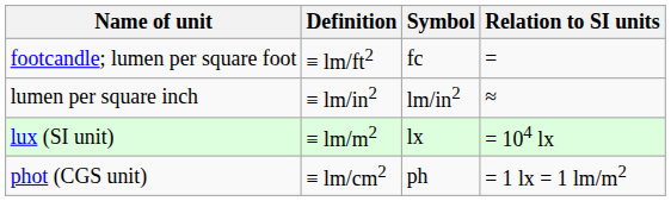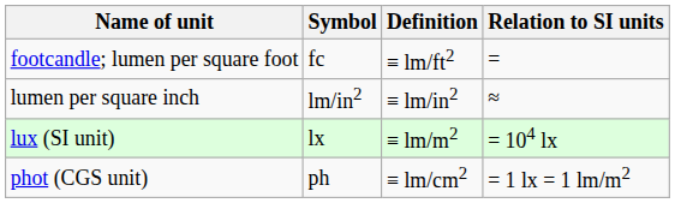 <table class="wikitable">
 <tr>
 <th>Name of unit</th>
+<th>Symbol</th>
 <th>Definition</th>
-<th>Symbol</th>
 <th>Relation to SI units</th>
 </tr>
 <tr>
 <td><a href='#'>footcandle</a>; lumen per square foot</td>
+<td>fc</td>
 <td>≡ lm/ft<sup>2</sup></td>
-<td>fc</td>
 <td>= </td>
 </tr>
 <tr>
 <td>lumen per square inch</td>
+<td>lm/in<sup>2</sup></td>
 <td>≡ lm/in<sup>2</sup></td>
-<td>lm/in<sup>2</sup></td>
 <td>≈ </td>
 </tr>
 <tr style="background:#dfd;">
 <td><a href='#'>lux</a> (SI unit)</td>
+<td>lx</td>
 <td>≡ lm/m<sup>2</sup></td>
-<td>lx</td>
 <td>= 10<sup>4</sup> lx</td>
 </tr>
 <tr>
 <td><a href='#'>phot</a> (CGS unit)</td>
+<td>ph</td>
 <td>≡ lm/cm<sup>2</sup></td>
-<td>ph</td>
 <td>= 1 lx = 1 lm/m<sup>2</sup></td>
 </tr>
 </table>
